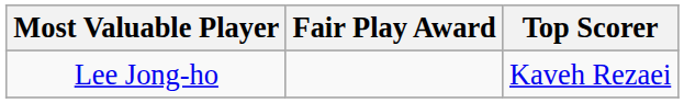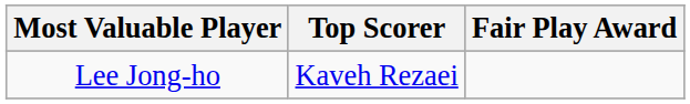 <table class=wikitable style="text-align:center; margin:auto">
 <tr>
 <th>Most Valuable Player</th>
+<th>Top Scorer</th>
 <th>Fair Play Award</th>
-<th>Top Scorer</th>
 </tr>
 <tr>
 <td> <a href='#'>Lee Jong-ho</a></td>
+<td> <a href='#'>Kaveh Rezaei</a></td>
 <td></td>
-<td> <a href='#'>Kaveh Rezaei</a></td>
 </tr>
 </table>
